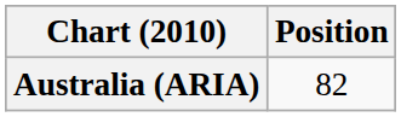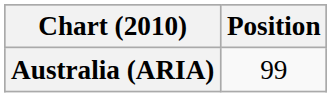 <table class="wikitable sortable plainrowheaders" style="text-align:center">
 <tr>
 <th scope="col">Chart (2010)</th>
 <th scope="col">Position</th>
 </tr>
 <tr>
 <th scope="row">Australia (ARIA)</th>
-<td>82</td>
+<td>99</td>
 </tr>
 </table>
